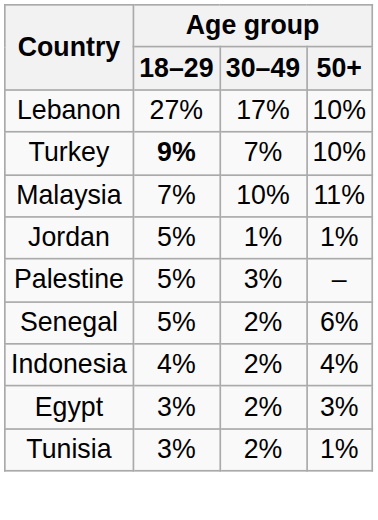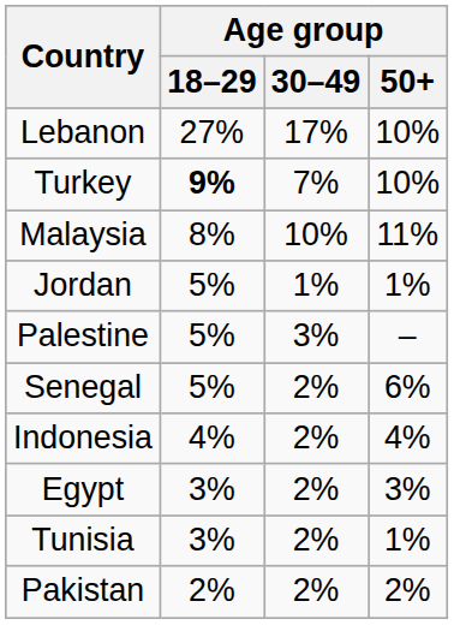 <table class="wikitable sortable" style="text-align:center;">
 <tr>
 <th rowspan="2">Country</th>
 <th colspan="3" rowspan="1">Age group</th>
 </tr>
 <tr>
 <th>18–29</th>
 <th>30–49</th>
 <th>50+</th>
 </tr>
 <tr>
 <td>Lebanon</td>
 <td>27%</td>
 <td>17%</td>
 <td>10%</td>
 </tr>
 <tr>
 <td>Turkey</td>
 <td><strong>9%</strong></td>
 <td>7%</td>
 <td>10%</td>
 </tr>
 <tr>
 <td>Malaysia</td>
-<td>7%</td>
+<td>8%</td>
 <td>10%</td>
 <td>11%</td>
 </tr>
 <tr>
 <td>Jordan</td>
 <td>5%</td>
 <td>1%</td>
 <td>1%</td>
 </tr>
 <tr>
 <td>Palestine</td>
 <td>5%</td>
 <td>3%</td>
 <td>–</td>
 </tr>
 <tr>
 <td>Senegal</td>
 <td>5%</td>
 <td>2%</td>
 <td>6%</td>
 </tr>
 <tr>
 <td>Indonesia</td>
 <td>4%</td>
 <td>2%</td>
 <td>4%</td>
 </tr>
 <tr>
 <td>Egypt</td>
 <td>3%</td>
 <td>2%</td>
 <td>3%</td>
 </tr>
 <tr>
 <td>Tunisia</td>
 <td>3%</td>
 <td>2%</td>
 <td>1%</td>
 </tr>
+<tr>
+<td>Pakistan</td>
+<td>2%</td>
+<td>2%</td>
+<td>2%</td>
+</tr>
 </table>
